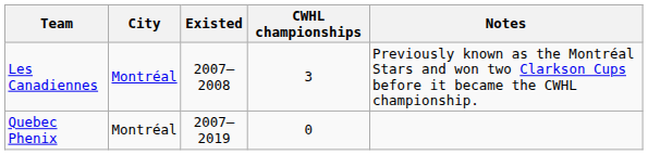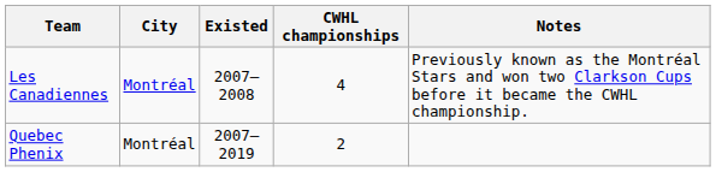 <table class="wikitable">
 <tr>
 <th>Team</th>
 <th>City</th>
 <th>Existed</th>
 <th>CWHL championships</th>
 <th>Notes</th>
 </tr>
 <tr>
 <td><a href='#'>Les Canadiennes</a></td>
 <td><a href='#'>Montréal</a></td>
 <td align=center>2007–2008</td>
-<td align=center>3</td>
+<td align=center>4</td>
 <td>Previously known as the Montréal Stars and won two <a href='#'>Clarkson Cups</a> before it became the CWHL championship.</td>
 </tr>
 <tr>
 <td><a href='#'>Quebec Phenix</a></td>
 <td>Montréal</td>
 <td align=center>2007–2019</td>
-<td align=center>0</td>
+<td align=center>2</td>
 <td></td>
 </tr>
 </table>
